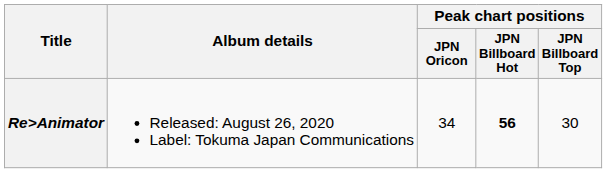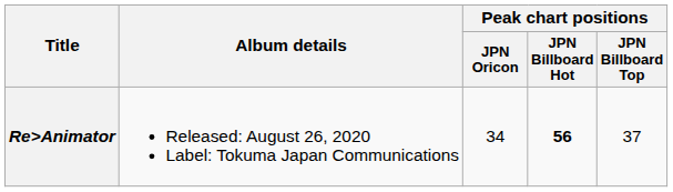 <table class="wikitable plainrowheaders">
 <tr>
 <th scope="col" rowspan="2">Title</th>
 <th scope="col" rowspan="2">Album details</th>
 <th scope="col" colspan="3">Peak chart positions</th>
 </tr>
 <tr>
 <th scope="col" style="width:4em;font-size:85%">JPN<br>Oricon<br></th>
 <th scope="col" style="width:4em;font-size:85%">JPN<br>Billboard<br>Hot<br></th>
 <th scope="col" style="width:4em;font-size:85%">JPN<br>Billboard<br>Top<br></th>
 </tr>
 <tr>
 <th scope="row"><em>Re>Animator</em></th>
 <td><br><ul><li>Released: August 26, 2020</li><li>Label: Tokuma Japan Communications</li></ul></td>
 <td align="center">34</td>
 <td align="center"><strong>56</strong></td>
-<td align="center">30</td>
+<td align="center">37</td>
 </tr>
 </table>
